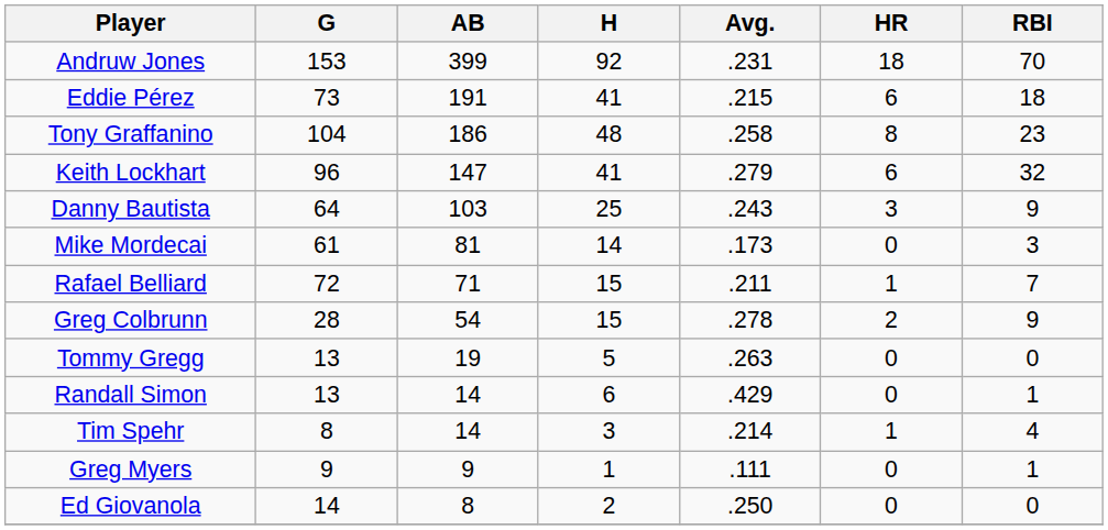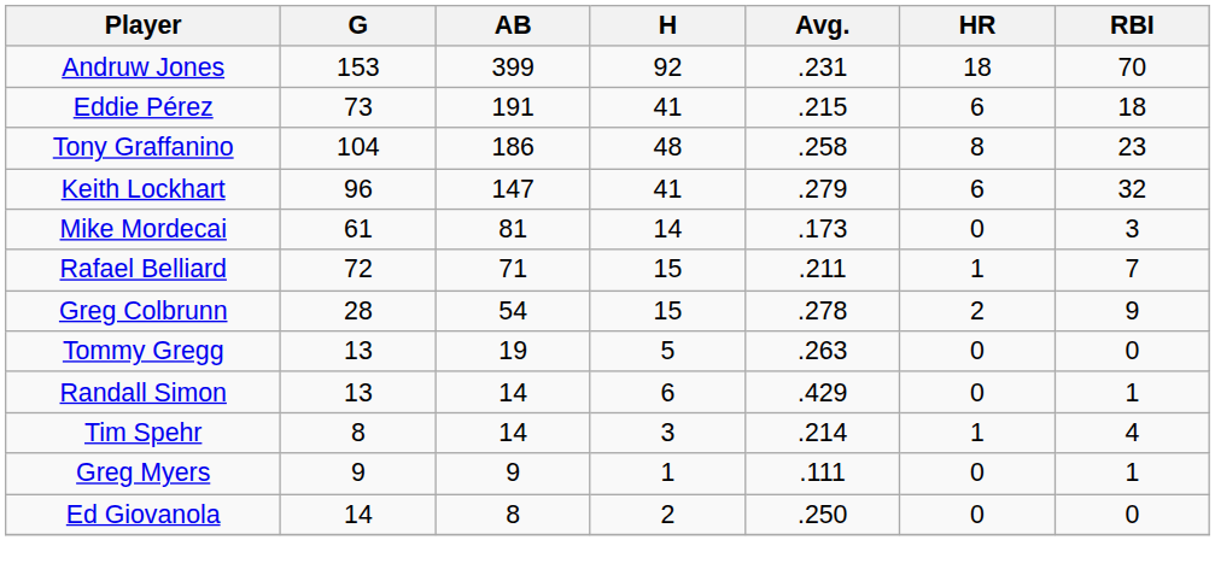 <table class="wikitable sortable">
 <tr>
 <th bgcolor="#DDDDFF" width="16%">Player</th>
 <th bgcolor="#DDDDFF" width="9%">G</th>
 <th bgcolor="#DDDDFF" width="9%">AB</th>
 <th bgcolor="#DDDDFF" width="9%">H</th>
 <th bgcolor="#DDDDFF" width="9%">Avg.</th>
 <th bgcolor="#DDDDFF" width="9%">HR</th>
 <th bgcolor="#DDDDFF" width="9%">RBI</th>
 </tr>
 <tr align="center">
 <td><a href='#'>Andruw Jones</a></td>
 <td>153</td>
 <td>399</td>
 <td>92</td>
 <td>.231</td>
 <td>18</td>
 <td>70</td>
 </tr>
 <tr align="center">
 <td><a href='#'>Eddie Pérez</a></td>
 <td>73</td>
 <td>191</td>
 <td>41</td>
 <td>.215</td>
 <td>6</td>
 <td>18</td>
 </tr>
 <tr align="center">
 <td><a href='#'>Tony Graffanino</a></td>
 <td>104</td>
 <td>186</td>
 <td>48</td>
 <td>.258</td>
 <td>8</td>
 <td>23</td>
 </tr>
 <tr align="center">
 <td><a href='#'>Keith Lockhart</a></td>
 <td>96</td>
 <td>147</td>
 <td>41</td>
 <td>.279</td>
 <td>6</td>
 <td>32</td>
-</tr>
-<tr align="center">
-<td><a href='#'>Danny Bautista</a></td>
-<td>64</td>
-<td>103</td>
-<td>25</td>
-<td>.243</td>
-<td>3</td>
-<td>9</td>
 </tr>
 <tr align="center">
 <td><a href='#'>Mike Mordecai</a></td>
 <td>61</td>
 <td>81</td>
 <td>14</td>
 <td>.173</td>
 <td>0</td>
 <td>3</td>
 </tr>
 <tr align="center">
 <td><a href='#'>Rafael Belliard</a></td>
 <td>72</td>
 <td>71</td>
 <td>15</td>
 <td>.211</td>
 <td>1</td>
 <td>7</td>
 </tr>
 <tr align="center">
 <td><a href='#'>Greg Colbrunn</a></td>
 <td>28</td>
 <td>54</td>
 <td>15</td>
 <td>.278</td>
 <td>2</td>
 <td>9</td>
 </tr>
 <tr align="center">
 <td><a href='#'>Tommy Gregg</a></td>
 <td>13</td>
 <td>19</td>
 <td>5</td>
 <td>.263</td>
 <td>0</td>
 <td>0</td>
 </tr>
 <tr align="center">
 <td><a href='#'>Randall Simon</a></td>
 <td>13</td>
 <td>14</td>
 <td>6</td>
 <td>.429</td>
 <td>0</td>
 <td>1</td>
 </tr>
 <tr align="center">
 <td><a href='#'>Tim Spehr</a></td>
 <td>8</td>
 <td>14</td>
 <td>3</td>
 <td>.214</td>
 <td>1</td>
 <td>4</td>
 </tr>
 <tr align="center">
 <td><a href='#'>Greg Myers</a></td>
 <td>9</td>
 <td>9</td>
 <td>1</td>
 <td>.111</td>
 <td>0</td>
 <td>1</td>
 </tr>
 <tr align="center">
 <td><a href='#'>Ed Giovanola</a></td>
 <td>14</td>
 <td>8</td>
 <td>2</td>
 <td>.250</td>
 <td>0</td>
 <td>0</td>
 </tr>
 <tr align="center">
 </tr>
 </table>
